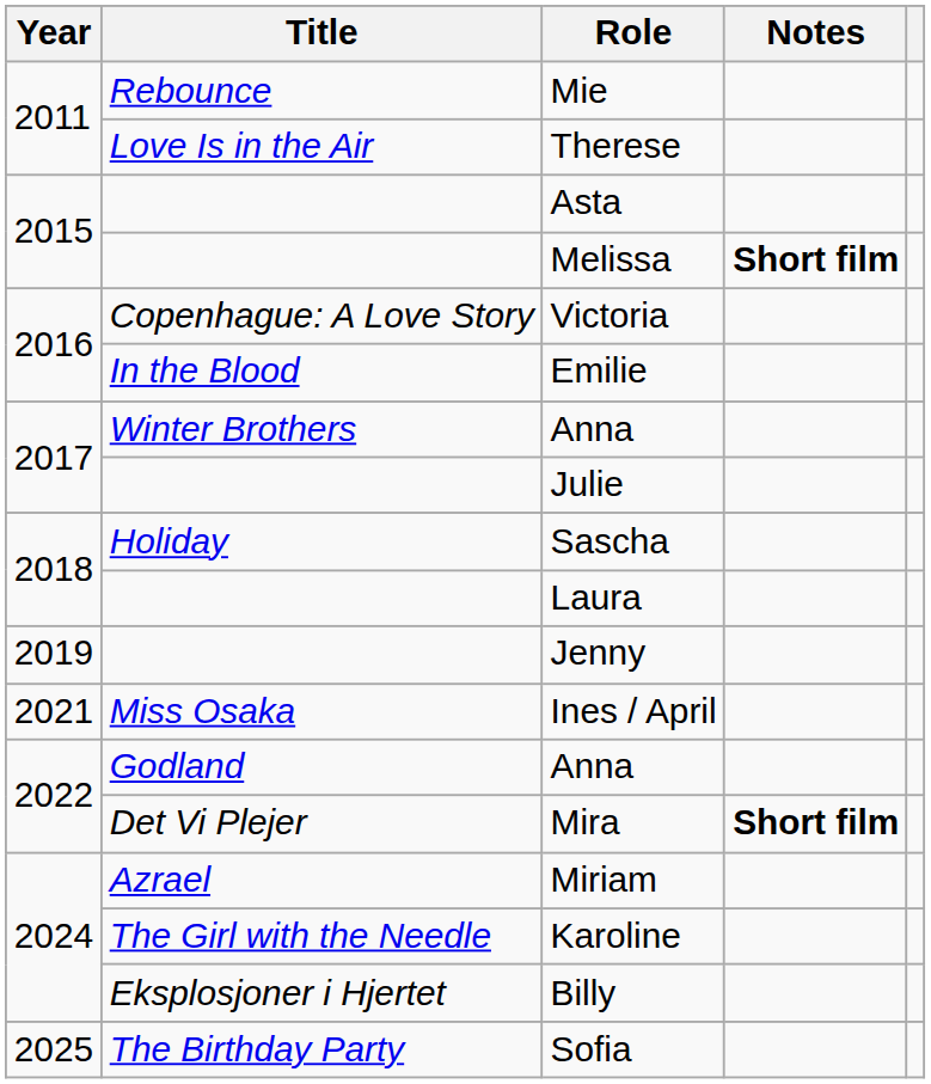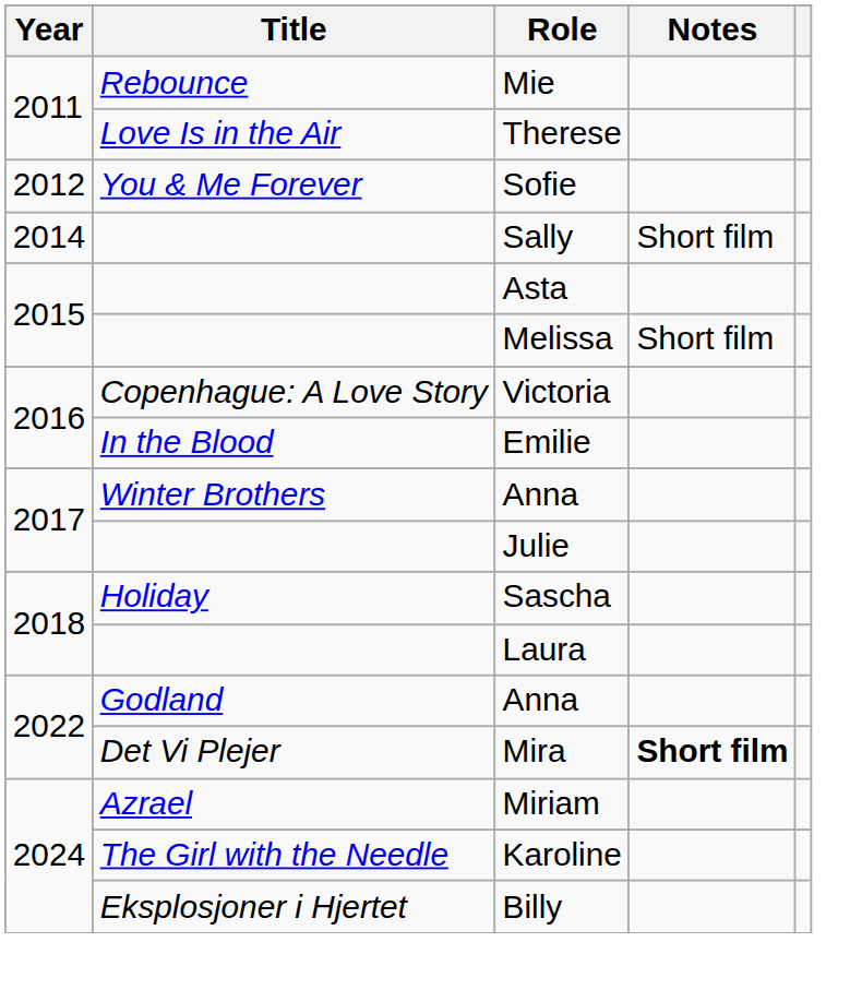 <table class="wikitable plainrowheaders sortable">
 <tr>
 <th>Year</th>
 <th>Title</th>
 <th>Role</th>
 <th class="unsortable">Notes</th>
 <th class="unsortable"></th>
 </tr>
 <tr>
 <td rowspan="2">2011</td>
 <td><em><a href='#'>Rebounce</a></em></td>
 <td>Mie</td>
 <td></td>
 <td></td>
 </tr>
 <tr>
 <td><em><a href='#'>Love Is in the Air</a></em></td>
 <td>Therese</td>
 <td></td>
 <td></td>
 </tr>
 <tr>
+<td>2012</td>
+<td><em><a href='#'>You & Me Forever</a></em></td>
+<td>Sofie</td>
+<td></td>
+<td></td>
+</tr>
+<tr>
+<td>2014</td>
+<td><em></em></td>
+<td>Sally</td>
+<td>Short film</td>
+<td></td>
+</tr>
+<tr>
 <td rowspan="2">2015</td>
 <td><em></em></td>
 <td>Asta</td>
 <td></td>
 <td></td>
 </tr>
 <tr>
 <td><em></em></td>
 <td>Melissa</td>
-<td><strong>Short film</strong></td>
+<td>Short film</td>
 <td></td>
 </tr>
 <tr>
 <td rowspan="2">2016</td>
 <td><em>Copenhague: A Love Story</em></td>
 <td>Victoria</td>
 <td></td>
 <td></td>
 </tr>
 <tr>
 <td><em><a href='#'>In the Blood</a></em></td>
 <td>Emilie</td>
 <td></td>
 <td></td>
 </tr>
 <tr>
 <td rowspan="2">2017</td>
 <td><em><a href='#'>Winter Brothers</a></em></td>
 <td>Anna</td>
 <td></td>
 <td></td>
 </tr>
 <tr>
 <td><em></em></td>
 <td>Julie</td>
 <td></td>
 <td></td>
 </tr>
 <tr>
 <td rowspan="2">2018</td>
 <td><em><a href='#'>Holiday</a></em></td>
 <td>Sascha</td>
 <td></td>
 <td></td>
 </tr>
 <tr>
 <td><em></em></td>
 <td>Laura</td>
 <td></td>
 <td></td>
 </tr>
 <tr>
-<td>2019</td>
-<td><em></em></td>
-<td>Jenny</td>
-<td></td>
-<td></td>
-</tr>
-<tr>
-<td>2021</td>
-<td><em><a href='#'>Miss Osaka</a></em></td>
-<td>Ines / April</td>
-<td></td>
-<td></td>
-</tr>
-<tr>
 <td rowspan="2">2022</td>
 <td><em><a href='#'>Godland</a></em></td>
 <td>Anna</td>
 <td></td>
 <td></td>
 </tr>
 <tr>
 <td><em>Det Vi Plejer</em></td>
 <td>Mira</td>
 <td><strong>Short film</strong></td>
 <td></td>
 </tr>
 <tr>
 <td rowspan="3">2024</td>
 <td><em><a href='#'>Azrael</a></em></td>
 <td>Miriam</td>
 <td></td>
 <td></td>
 </tr>
 <tr>
 <td><em><a href='#'>The Girl with the Needle</a></em></td>
 <td>Karoline</td>
 <td></td>
 <td></td>
 </tr>
 <tr>
 <td><em>Eksplosjoner i Hjertet</em></td>
 <td>Billy</td>
 <td></td>
 <td></td>
 </tr>
-<tr>
-<td>2025</td>
-<td><em><a href='#'>The Birthday Party</a></em></td>
-<td>Sofia</td>
-<td></td>
-<td></td>
-</tr>
 </table>
